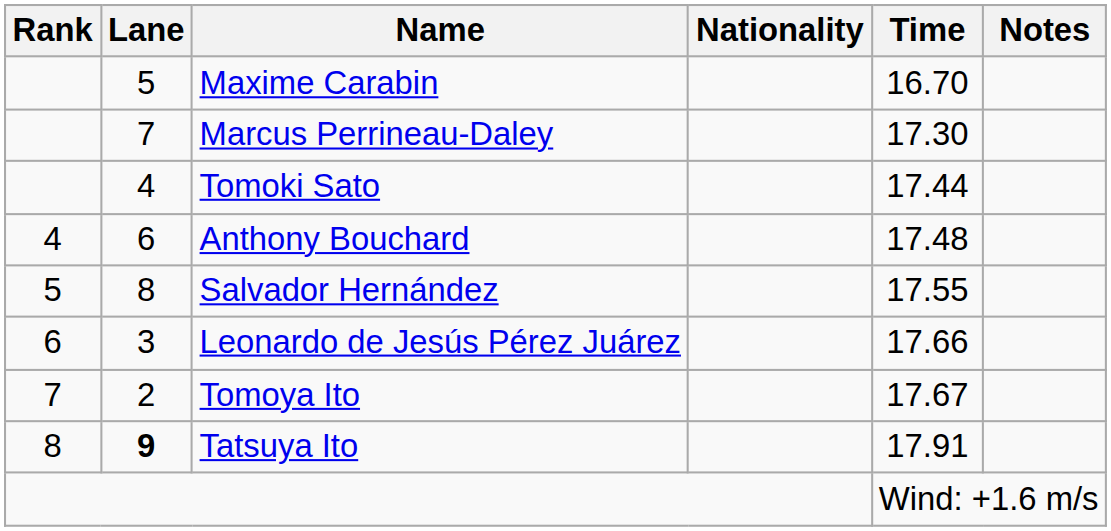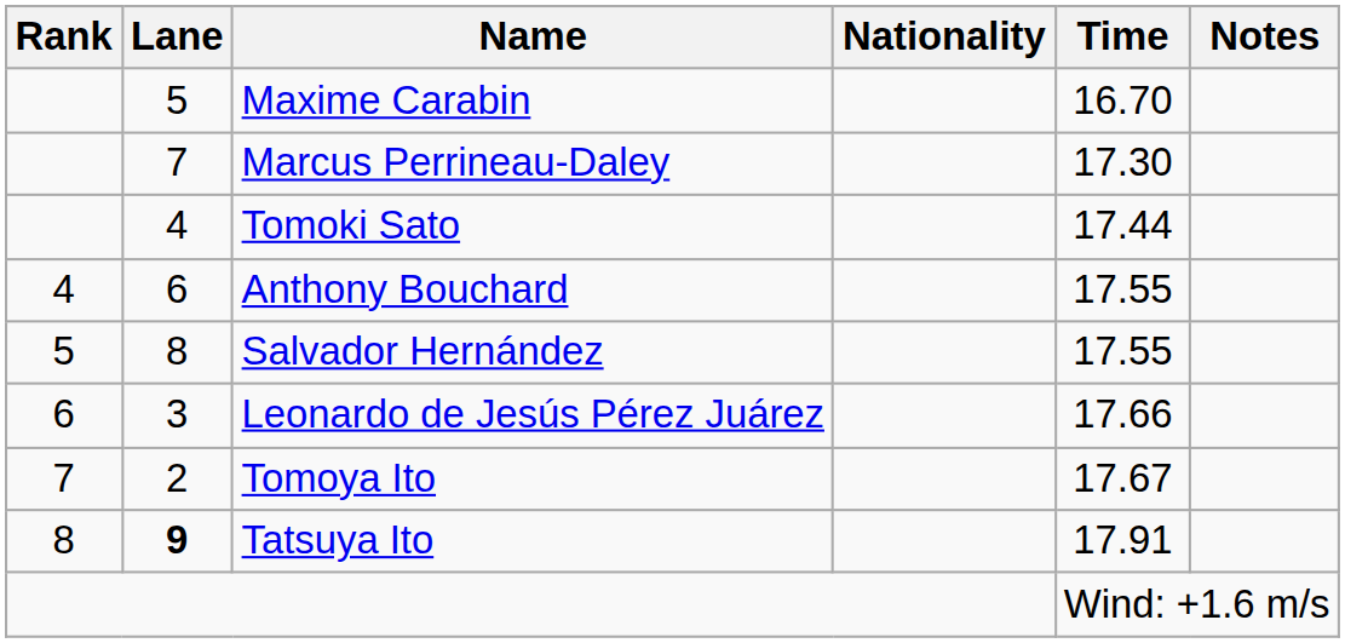 <table class="wikitable sortable" style="text-align:center">
 <tr>
 <th>Rank</th>
 <th>Lane</th>
 <th>Name</th>
 <th>Nationality</th>
 <th>Time</th>
 <th>Notes</th>
 </tr>
 <tr>
 <td></td>
 <td>5</td>
 <td align="left"><a href='#'>Maxime Carabin</a></td>
 <td align="left"></td>
 <td>16.70</td>
 <td></td>
 </tr>
 <tr>
 <td></td>
 <td>7</td>
 <td align="left"><a href='#'>Marcus Perrineau-Daley</a></td>
 <td align="left"></td>
 <td>17.30</td>
 <td></td>
 </tr>
 <tr>
 <td></td>
 <td>4</td>
 <td align="left"><a href='#'>Tomoki Sato</a></td>
 <td align="left"></td>
 <td>17.44</td>
 <td></td>
 </tr>
 <tr>
 <td>4</td>
 <td>6</td>
 <td align="left"><a href='#'>Anthony Bouchard</a></td>
 <td align="left"></td>
-<td>17.48</td>
+<td>17.55</td>
 <td></td>
 </tr>
 <tr>
 <td>5</td>
 <td>8</td>
 <td align="left"><a href='#'>Salvador Hernández</a></td>
 <td align="left"></td>
 <td>17.55</td>
 <td></td>
 </tr>
 <tr>
 <td>6</td>
 <td>3</td>
 <td align="left"><a href='#'>Leonardo de Jesús Pérez Juárez</a></td>
 <td align="left"></td>
 <td>17.66</td>
 <td></td>
 </tr>
 <tr>
 <td>7</td>
 <td>2</td>
 <td align="left"><a href='#'>Tomoya Ito</a></td>
 <td align="left"></td>
 <td>17.67</td>
 <td></td>
 </tr>
 <tr>
 <td>8</td>
 <td><strong>9</strong></td>
 <td align="left"><a href='#'>Tatsuya Ito</a></td>
 <td align="left"></td>
 <td>17.91</td>
 <td></td>
 </tr>
 <tr class="sortbottom">
 <td colspan="4"></td>
 <td colspan="2" style="text-align:left;">Wind: +1.6 m/s</td>
 </tr>
 </table>
